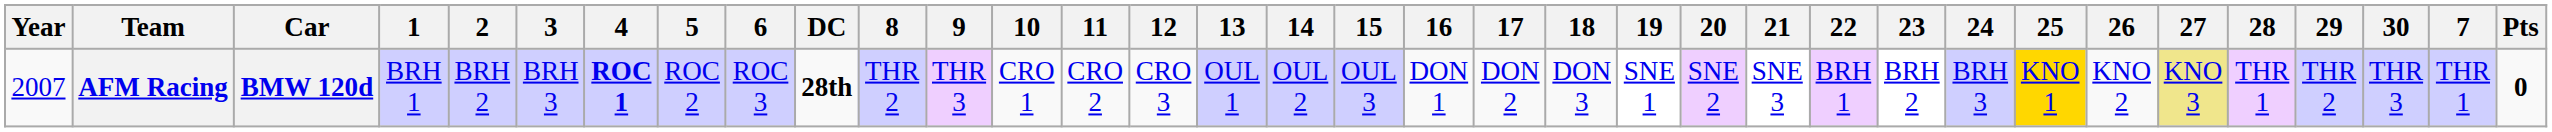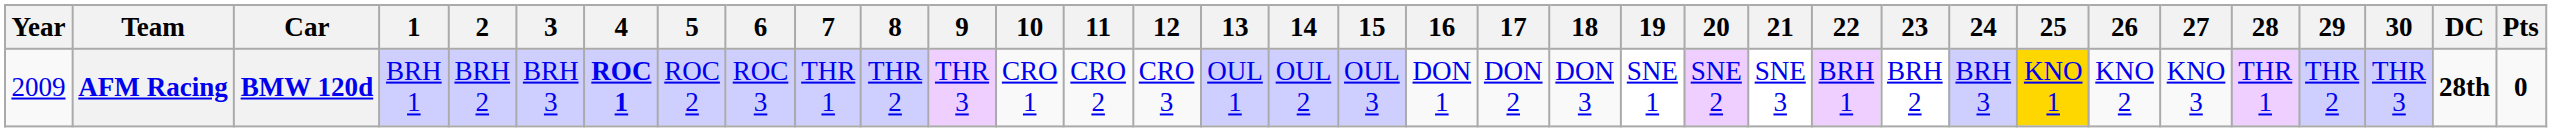 <table class="wikitable" style="text-align:center; font-size:85%">
 <tr>
 <th>Year</th>
 <th>Team</th>
 <th>Car</th>
 <th>1</th>
 <th>2</th>
 <th>3</th>
 <th>4</th>
 <th>5</th>
 <th>6</th>
-<th>DC</th>
+<th>7</th>
 <th>8</th>
 <th>9</th>
 <th>10</th>
 <th>11</th>
 <th>12</th>
 <th>13</th>
 <th>14</th>
 <th>15</th>
 <th>16</th>
 <th>17</th>
 <th>18</th>
 <th>19</th>
 <th>20</th>
 <th>21</th>
 <th>22</th>
 <th>23</th>
 <th>24</th>
 <th>25</th>
 <th>26</th>
 <th>27</th>
 <th>28</th>
 <th>29</th>
 <th>30</th>
-<th>7</th>
+<th>DC</th>
 <th>Pts</th>
 </tr>
 <tr>
-<td><a href='#'>2007</a></td>
+<td><a href='#'>2009</a></td>
 <th nowrap><a href='#'>AFM Racing</a></th>
 <th nowrap><a href='#'>BMW 120d</a></th>
 <td style="background:#CFCFFF;"><a href='#'>BRH<br>1</a><br></td>
 <td style="background:#CFCFFF;"><a href='#'>BRH<br>2</a><br></td>
 <td style="background:#CFCFFF;"><a href='#'>BRH<br>3</a><br></td>
 <td style="background:#CFCFFF;"><strong><a href='#'>ROC<br>1</a><br></strong></td>
 <td style="background:#CFCFFF;"><a href='#'>ROC<br>2</a><br></td>
 <td style="background:#CFCFFF;"><a href='#'>ROC<br>3</a><br></td>
-<td><strong>28th</strong></td>
+<td style="background:#CFCFFF;"><a href='#'>THR<br>1</a><br></td>
 <td style="background:#CFCFFF;"><a href='#'>THR<br>2</a><br></td>
 <td style="background:#EFCFFF;"><a href='#'>THR<br>3</a><br></td>
 <td><a href='#'>CRO<br>1</a><br></td>
 <td><a href='#'>CRO<br>2</a><br></td>
 <td><a href='#'>CRO<br>3</a><br></td>
 <td style="background:#CFCFFF;"><a href='#'>OUL<br>1</a><br></td>
 <td style="background:#CFCFFF;"><a href='#'>OUL<br>2</a><br></td>
 <td style="background:#CFCFFF;"><a href='#'>OUL<br>3</a><br></td>
 <td><a href='#'>DON<br>1</a><br></td>
 <td><a href='#'>DON<br>2</a><br></td>
 <td><a href='#'>DON<br>3</a><br></td>
 <td style="background:#FFFFFF;"><a href='#'>SNE<br>1</a><br></td>
 <td style="background:#EFCFFF;"><a href='#'>SNE<br>2</a><br></td>
 <td style="background:#FFFFFF;"><a href='#'>SNE<br>3</a><br></td>
 <td style="background:#EFCFFF;"><a href='#'>BRH<br>1</a><br></td>
 <td style="background:#FFFFFF;"><a href='#'>BRH<br>2</a><br></td>
 <td style="background:#CFCFFF;"><a href='#'>BRH<br>3</a><br></td>
 <td style="background: gold;"><a href='#'>KNO<br>1</a><br></td>
 <td><a href='#'>KNO<br>2</a><br></td>
-<td style="background: khaki;"><a href='#'>KNO<br>3</a><br></td>
+<td><a href='#'>KNO<br>3</a><br></td>
 <td style="background:#EFCFFF;"><a href='#'>THR<br>1</a><br></td>
 <td style="background:#CFCFFF;"><a href='#'>THR<br>2</a><br></td>
 <td style="background:#CFCFFF;"><a href='#'>THR<br>3</a><br></td>
-<td style="background:#CFCFFF;"><a href='#'>THR<br>1</a><br></td>
+<td><strong>28th</strong></td>
 <td><strong>0</strong></td>
 </tr>
 </table>
